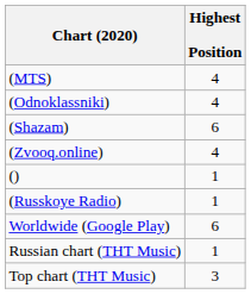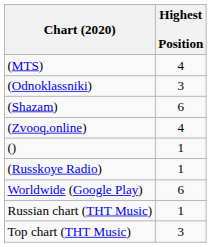 <table class="wikitable">
 <tr>
 <th>Chart (2020)</th>
 <th>Highest<br><br>Position</th>
 </tr>
 <tr>
 <td> (<a href='#'>МТS</a>)</td>
 <td align="center">4</td>
 </tr>
 <tr>
 <td> (<a href='#'>Odnoklassniki</a>)</td>
-<td align="center">4</td>
+<td align="center">3</td>
 </tr>
 <tr>
 <td> (<a href='#'>Shazam</a>)</td>
 <td align="center">6</td>
 </tr>
 <tr>
 <td> (<a href='#'>Zvooq.online</a>)</td>
 <td align="center">4</td>
 </tr>
 <tr>
 <td> ()</td>
 <td align="center">1</td>
 </tr>
 <tr>
 <td> (<a href='#'>Russkoye Radio</a>)</td>
 <td align="center">1</td>
 </tr>
 <tr>
 <td><a href='#'>Worldwide</a> (<a href='#'>Google Play</a>)</td>
 <td align="center">6</td>
 </tr>
 <tr>
 <td>Russian chart (<a href='#'>ТНТ Music</a>)</td>
 <td align="center">1</td>
 </tr>
 <tr>
 <td>Top chart (<a href='#'>ТНТ Music</a>)</td>
 <td align="center">3</td>
 </tr>
 </table>
